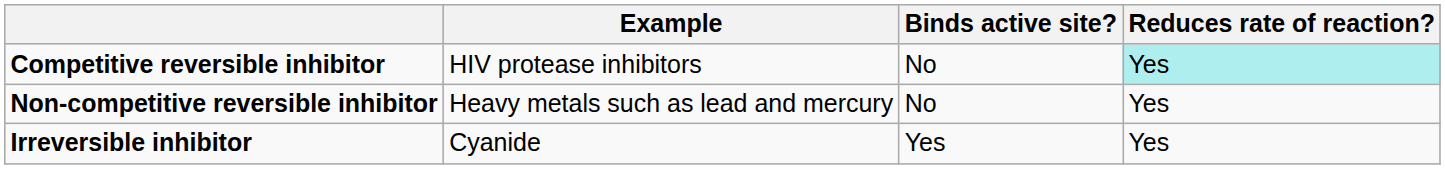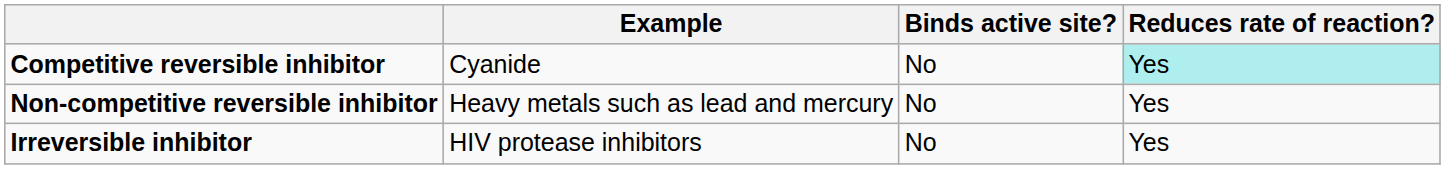 <table class="wikitable">
 <tr>
 <th></th>
 <th>Example</th>
 <th>Binds active site?</th>
 <th>Reduces rate of reaction?</th>
 </tr>
 <tr>
 <td><strong>Competitive reversible inhibitor</strong></td>
-<td>HIV protease inhibitors</td>
+<td>Cyanide</td>
 <td>No</td>
 <td style="background: paleturquoise;">Yes</td>
 </tr>
 <tr>
 <td><strong>Non-competitive reversible inhibitor</strong></td>
 <td>Heavy metals such as lead and mercury</td>
 <td>No</td>
 <td>Yes</td>
 </tr>
 <tr>
 <td><strong>Irreversible inhibitor</strong></td>
-<td>Cyanide</td>
-<td>Yes</td>
+<td>HIV protease inhibitors</td>
+<td>No</td>
 <td>Yes</td>
 </tr>
 </table>
